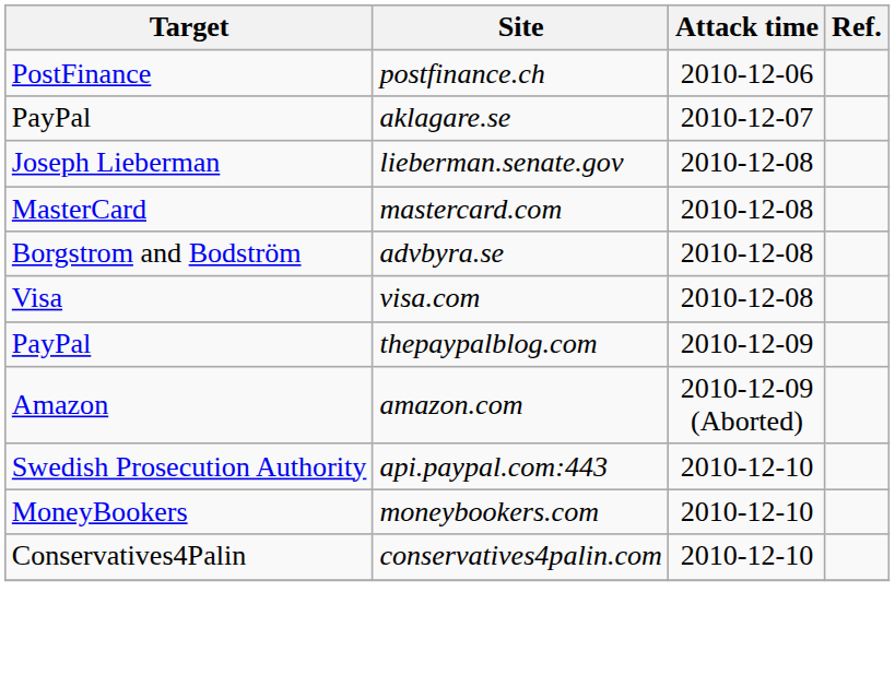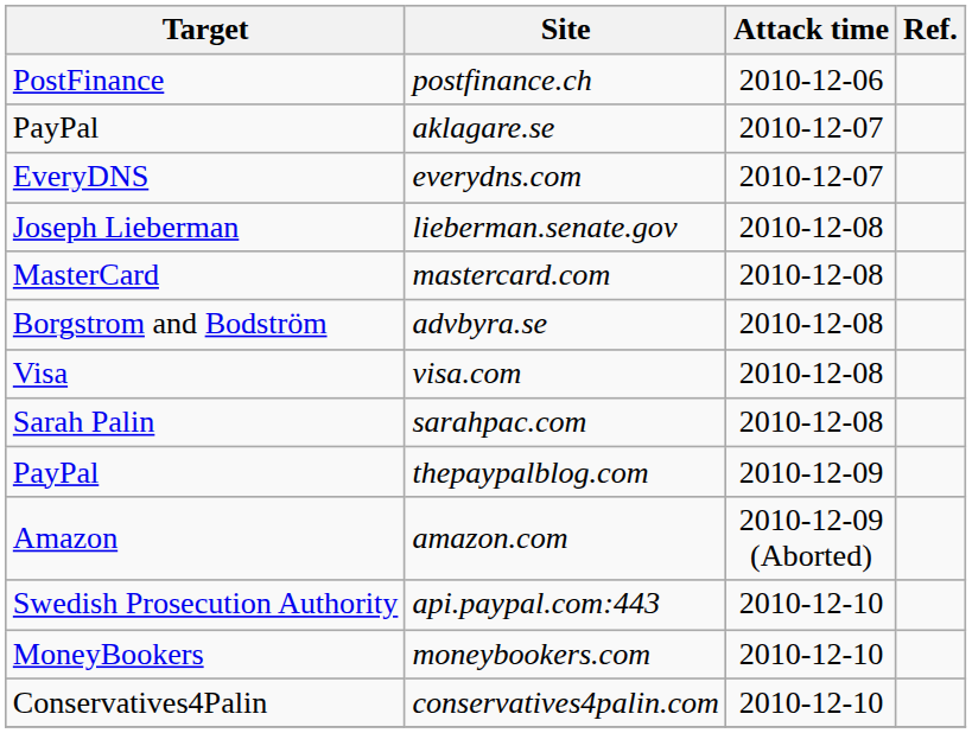 <table class="wikitable">
 <tr>
 <th>Target</th>
 <th>Site</th>
 <th>Attack time </th>
 <th>Ref.</th>
 </tr>
 <tr>
 <td><a href='#'>PostFinance</a></td>
 <td><em>postfinance.ch</em></td>
 <td align="center">2010-12-06</td>
 <td align="center"></td>
 </tr>
 <tr>
 <td>PayPal</td>
 <td><em>aklagare.se</em></td>
+<td align="center">2010-12-07</td>
+<td align="center"></td>
+</tr>
+<tr>
+<td><a href='#'>EveryDNS</a></td>
+<td><em>everydns.com</em></td>
 <td align="center">2010-12-07</td>
 <td align="center"></td>
 </tr>
 <tr>
 <td><a href='#'>Joseph Lieberman</a></td>
 <td><em>lieberman.senate.gov</em></td>
 <td align="center">2010-12-08</td>
 <td align="center"></td>
 </tr>
 <tr>
 <td><a href='#'>MasterCard</a></td>
 <td><em>mastercard.com</em></td>
 <td align="center">2010-12-08</td>
 <td align="center"></td>
 </tr>
 <tr>
 <td><a href='#'>Borgstrom</a> and <a href='#'>Bodström</a></td>
 <td><em>advbyra.se</em></td>
 <td align="center">2010-12-08</td>
 <td align="center"></td>
 </tr>
 <tr>
 <td><a href='#'>Visa</a></td>
 <td><em>visa.com</em></td>
+<td align="center">2010-12-08</td>
+<td align="center"></td>
+</tr>
+<tr>
+<td><a href='#'>Sarah Palin</a></td>
+<td><em>sarahpac.com</em></td>
 <td align="center">2010-12-08</td>
 <td align="center"></td>
 </tr>
 <tr>
 <td><a href='#'>PayPal</a></td>
 <td><em>thepaypalblog.com</em></td>
 <td align="center">2010-12-09</td>
 <td align="center"></td>
 </tr>
 <tr>
 <td><a href='#'>Amazon</a></td>
 <td><em>amazon.com</em></td>
 <td align="center">2010-12-09<br>(Aborted)</td>
 <td align="center"><br></td>
 </tr>
 <tr>
 <td><a href='#'>Swedish Prosecution Authority</a></td>
 <td><em>api.paypal.com:443</em></td>
 <td align="center">2010-12-10</td>
 <td align="center"></td>
 </tr>
 <tr>
 <td><a href='#'>MoneyBookers</a></td>
 <td><em>moneybookers.com</em></td>
 <td align="center">2010-12-10</td>
 <td align="center"></td>
 </tr>
 <tr>
 <td>Conservatives4Palin</td>
 <td><em>conservatives4palin.com</em></td>
 <td align="center">2010-12-10</td>
 <td align="center"></td>
 </tr>
 <tr>
 </tr>
 </table>
